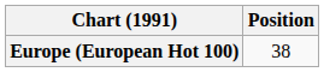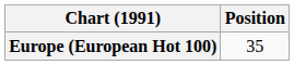 <table class="wikitable sortable plainrowheaders">
 <tr>
 <th>Chart (1991)</th>
 <th align="center">Position</th>
 </tr>
 <tr>
 <th scope="row">Europe (European Hot 100)</th>
-<td style="text-align:center;">38</td>
+<td style="text-align:center;">35</td>
 </tr>
 <tr>
 </tr>
 </table>
